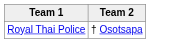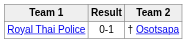 <table border="1" cellpadding="4" cellspacing="0" style="text-align:center; border-collapse:collapse;">
 <tr style="background:#efefef;">
 <th>Team 1</th>
+<th>Result</th>
 <th>Team 2</th>
 </tr>
 <tr style="">
 <td><a href='#'>Royal Thai Police</a></td>
+<td>0-1</td>
 <td>† <a href='#'>Osotsapa</a></td>
 </tr>
 </table>
